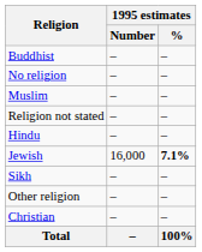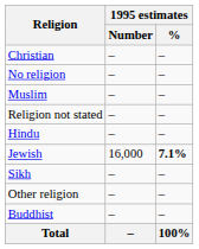 <table class="wikitable sortable plainrowheaders">
 <tr>
 <th rowspan="2" scope="col">Religion</th>
 <th colspan="2">1995 estimates</th>
 </tr>
 <tr>
 <th>Number</th>
 <th>%</th>
 </tr>
 <tr>
-<td data-darkreader-inline-bgimage="" data-darkreader-inline-bgcolor=""><a href='#'>Buddhist</a></td>
+<td data-darkreader-inline-bgimage="" data-darkreader-inline-bgcolor=""><a href='#'>Christian</a></td>
 <td>–</td>
 <td>–</td>
 </tr>
 <tr>
 <td data-darkreader-inline-bgimage="" data-darkreader-inline-bgcolor=""><a href='#'>No religion</a></td>
 <td>–</td>
 <td>–</td>
 </tr>
 <tr>
 <td data-darkreader-inline-bgimage="" data-darkreader-inline-bgcolor=""><a href='#'>Muslim</a></td>
 <td>–</td>
 <td>–</td>
 </tr>
 <tr>
 <td data-darkreader-inline-bgimage="" data-darkreader-inline-bgcolor="">Religion not stated</td>
 <td>–</td>
 <td>–</td>
 </tr>
 <tr>
 <td data-darkreader-inline-bgimage="" data-darkreader-inline-bgcolor=""><a href='#'>Hindu</a></td>
 <td>–</td>
 <td>–</td>
 </tr>
 <tr>
 <td data-darkreader-inline-bgimage="" data-darkreader-inline-bgcolor=""><a href='#'>Jewish</a></td>
 <td>16,000</td>
 <td><strong>7.1%</strong></td>
 </tr>
 <tr>
 <td data-darkreader-inline-bgimage="" data-darkreader-inline-bgcolor=""><a href='#'>Sikh</a></td>
 <td>–</td>
 <td>–</td>
 </tr>
 <tr>
 <td data-darkreader-inline-bgimage="" data-darkreader-inline-bgcolor="">Other religion</td>
 <td>–</td>
 <td>–</td>
 </tr>
 <tr>
-<td data-darkreader-inline-bgimage="" data-darkreader-inline-bgcolor=""><a href='#'>Christian</a></td>
+<td data-darkreader-inline-bgimage="" data-darkreader-inline-bgcolor=""><a href='#'>Buddhist</a></td>
 <td>–</td>
 <td>–</td>
 </tr>
 <tr>
 <th scope="row"><strong>Total</strong></th>
 <th>–</th>
 <th>100%</th>
 </tr>
 </table>
